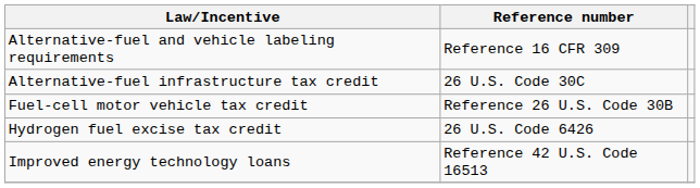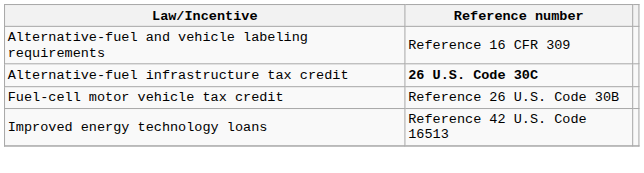 <table class="wikitable">
 <tr>
 <th>Law/Incentive</th>
 <th>Reference number</th>
 <th></th>
 </tr>
 <tr>
 <td>Alternative-fuel and vehicle labeling requirements</td>
 <td>Reference 16 CFR 309</td>
 <td></td>
 </tr>
 <tr>
 <td>Alternative-fuel infrastructure tax credit</td>
-<td>26 U.S. Code 30C</td>
+<td><strong>26 U.S. Code 30C</strong></td>
 <td></td>
 </tr>
 <tr>
 <td>Fuel-cell motor vehicle tax credit</td>
 <td>Reference 26 U.S. Code 30B</td>
-<td></td>
-</tr>
-<tr>
-<td>Hydrogen fuel excise tax credit</td>
-<td>26 U.S. Code 6426</td>
 <td></td>
 </tr>
 <tr>
 <td>Improved energy technology loans</td>
 <td>Reference 42 U.S. Code 16513</td>
 <td></td>
 </tr>
 <tr>
 </tr>
 </table>
